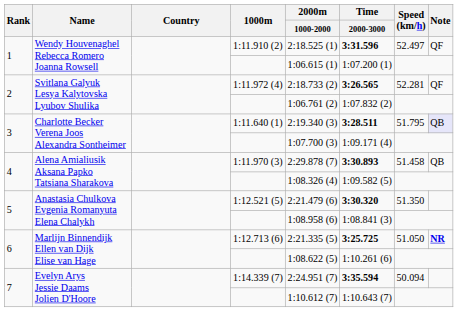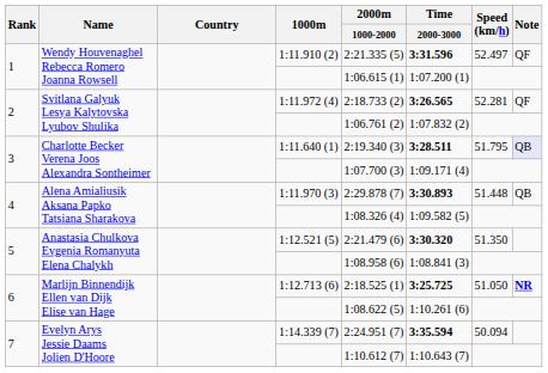 <table class="wikitable">
 <tr>
 <th rowspan=2 width=20>Rank</th>
 <th rowspan=2 width=150>Name</th>
 <th rowspan=2 width=150>Country</th>
 <th rowspan=2>1000m</th>
 <th>2000m</th>
 <th>Time</th>
 <th rowspan=2>Speed<br>(km/<a href='#'>h</a>)</th>
 <th rowspan=2>Note</th>
 </tr>
 <tr>
 <th><small>1000-2000</small></th>
 <th><small>2000-3000</small></th>
 </tr>
 <tr>
 <td rowspan=2>1</td>
 <td rowspan=2><a href='#'>Wendy Houvenaghel</a><br><a href='#'>Rebecca Romero</a><br><a href='#'>Joanna Rowsell</a></td>
 <td rowspan=2></td>
 <td>1:11.910 (2)</td>
-<td>2:18.525 (1)</td>
+<td>2:21.335 (5)</td>
 <td><strong>3:31.596</strong></td>
 <td>52.497</td>
 <td>QF</td>
 </tr>
 <tr>
 <td></td>
 <td>1:06.615 (1)</td>
 <td>1:07.200 (1)</td>
 <td colspan=2></td>
 </tr>
 <tr>
 <td rowspan=2>2</td>
 <td rowspan=2><a href='#'>Svitlana Galyuk</a><br><a href='#'>Lesya Kalytovska</a><br><a href='#'>Lyubov Shulika</a></td>
 <td rowspan=2></td>
 <td>1:11.972 (4)</td>
 <td>2:18.733 (2)</td>
 <td><strong>3:26.565</strong></td>
 <td>52.281</td>
 <td>QF</td>
 </tr>
 <tr>
 <td></td>
 <td>1:06.761 (2)</td>
 <td>1:07.832 (2)</td>
 <td colspan=2></td>
 </tr>
 <tr>
 <td rowspan=2>3</td>
 <td rowspan=2><a href='#'>Charlotte Becker</a><br><a href='#'>Verena Joos</a><br><a href='#'>Alexandra Sontheimer</a></td>
 <td rowspan=2></td>
 <td>1:11.640 (1)</td>
 <td>2:19.340 (3)</td>
 <td><strong>3:28.511</strong></td>
 <td>51.795</td>
 <td style="background: lavender;">QB</td>
 </tr>
 <tr>
 <td></td>
 <td>1:07.700 (3)</td>
 <td>1:09.171 (4)</td>
 <td colspan=2></td>
 </tr>
 <tr>
 <td rowspan=2>4</td>
 <td rowspan=2><a href='#'>Alena Amialiusik</a><br><a href='#'>Aksana Papko</a><br><a href='#'>Tatsiana Sharakova</a></td>
 <td rowspan=2></td>
 <td>1:11.970 (3)</td>
 <td>2:29.878 (7)</td>
 <td><strong>3:30.893</strong></td>
-<td>51.458</td>
+<td>51.448</td>
 <td>QB</td>
 </tr>
 <tr>
 <td></td>
 <td>1:08.326 (4)</td>
 <td>1:09.582 (5)</td>
 <td colspan=2></td>
 </tr>
 <tr>
 <td rowspan=2>5</td>
 <td rowspan=2><a href='#'>Anastasia Chulkova</a><br><a href='#'>Evgenia Romanyuta</a><br><a href='#'>Elena Chalykh</a></td>
 <td rowspan=2></td>
 <td>1:12.521 (5)</td>
 <td>2:21.479 (6)</td>
 <td><strong>3:30.320</strong></td>
 <td>51.350</td>
 <td></td>
 </tr>
 <tr>
 <td></td>
 <td>1:08.958 (6)</td>
 <td>1:08.841 (3)</td>
 <td colspan=2></td>
 </tr>
 <tr>
 <td rowspan=2>6</td>
 <td rowspan=2><a href='#'>Marlijn Binnendijk</a><br><a href='#'>Ellen van Dijk</a><br><a href='#'>Elise van Hage</a></td>
 <td rowspan=2></td>
 <td>1:12.713 (6)</td>
-<td>2:21.335 (5)</td>
+<td>2:18.525 (1)</td>
 <td><strong>3:25.725</strong></td>
 <td>51.050</td>
 <td><strong><a href='#'>NR</a></strong></td>
 </tr>
 <tr>
 <td></td>
 <td>1:08.622 (5)</td>
 <td>1:10.261 (6)</td>
 <td colspan=2></td>
 </tr>
 <tr>
 <td rowspan=2>7</td>
 <td rowspan=2><a href='#'>Evelyn Arys</a><br><a href='#'>Jessie Daams</a><br><a href='#'>Jolien D'Hoore</a></td>
 <td rowspan=2></td>
 <td>1:14.339 (7)</td>
 <td>2:24.951 (7)</td>
 <td><strong>3:35.594</strong></td>
 <td>50.094</td>
 <td></td>
 </tr>
 <tr>
 <td></td>
 <td>1:10.612 (7)</td>
 <td>1:10.643 (7)</td>
 <td colspan=2></td>
 </tr>
 </table>
